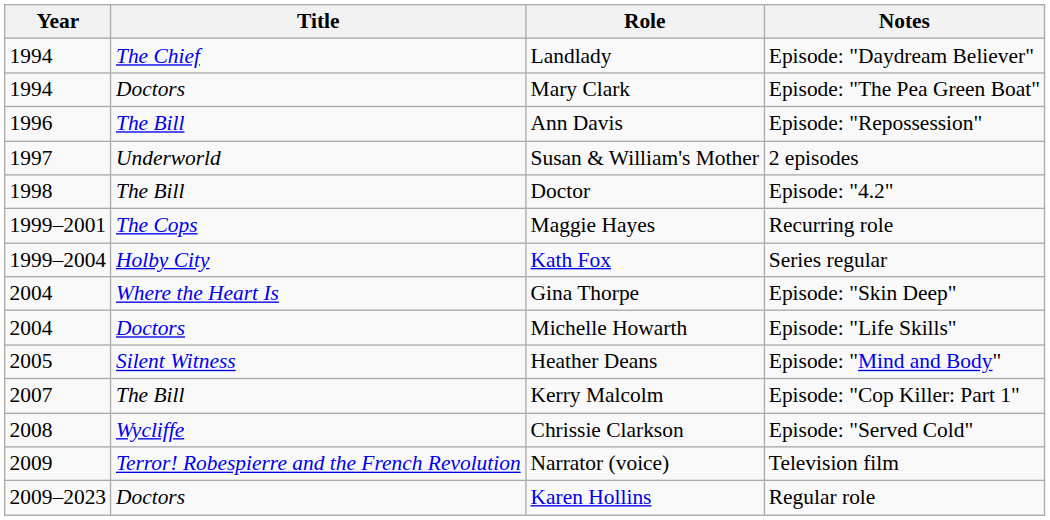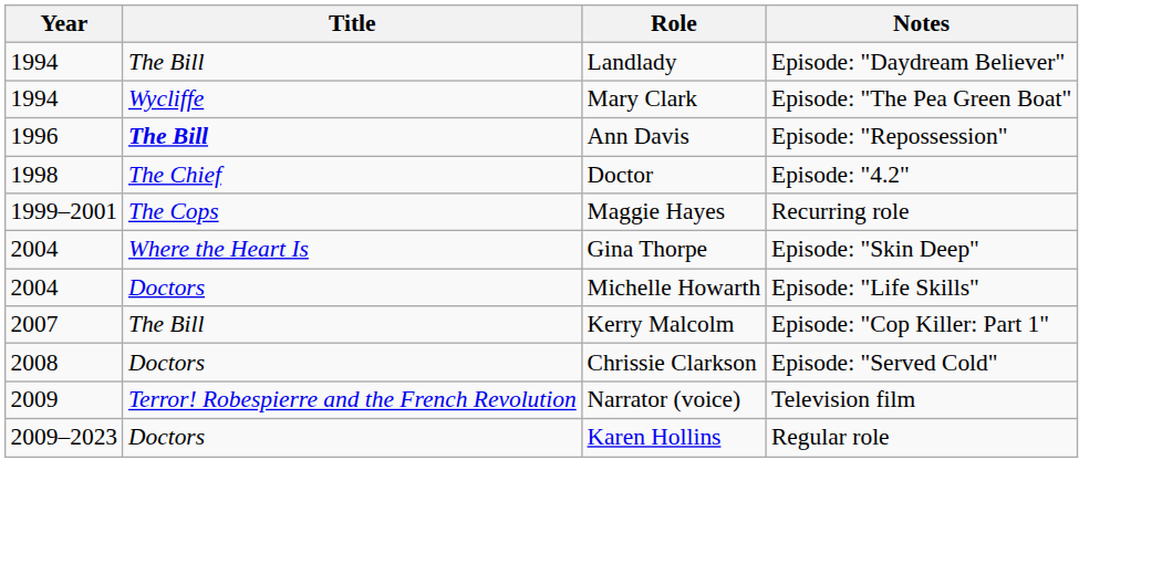 <table class="wikitable sortable">
 <tr>
 <th>Year</th>
 <th>Title</th>
 <th>Role</th>
 <th class="unsortable">Notes</th>
 </tr>
 <tr>
 <td>1994</td>
-<td><em><a href='#'>The Chief</a></em></td>
+<td><em>The Bill</em></td>
 <td>Landlady</td>
 <td>Episode: "Daydream Believer"</td>
 </tr>
 <tr>
 <td>1994</td>
-<td><em>Doctors</em></td>
+<td><em><a href='#'>Wycliffe</a></em></td>
 <td>Mary Clark</td>
 <td>Episode: "The Pea Green Boat"</td>
 </tr>
 <tr>
 <td>1996</td>
-<td><em><a href='#'>The Bill</a></em></td>
+<td><strong><em><a href='#'>The Bill</a></em></strong></td>
 <td>Ann Davis</td>
 <td>Episode: "Repossession"</td>
 </tr>
 <tr>
-<td>1997</td>
-<td><em>Underworld</em></td>
-<td>Susan & William's Mother</td>
-<td>2 episodes</td>
-</tr>
-<tr>
 <td>1998</td>
-<td><em>The Bill</em></td>
+<td><em><a href='#'>The Chief</a></em></td>
 <td>Doctor</td>
 <td>Episode: "4.2"</td>
 </tr>
 <tr>
 <td>1999–2001</td>
 <td><em><a href='#'>The Cops</a></em></td>
 <td>Maggie Hayes</td>
 <td>Recurring role</td>
-</tr>
-<tr>
-<td>1999–2004</td>
-<td><em><a href='#'>Holby City</a></em></td>
-<td><a href='#'>Kath Fox</a></td>
-<td>Series regular</td>
 </tr>
 <tr>
 <td>2004</td>
 <td><em><a href='#'>Where the Heart Is</a></em></td>
 <td>Gina Thorpe</td>
 <td>Episode: "Skin Deep"</td>
 </tr>
 <tr>
 <td>2004</td>
 <td><em><a href='#'>Doctors</a></em></td>
 <td>Michelle Howarth</td>
 <td>Episode: "Life Skills"</td>
 </tr>
 <tr>
-<td>2005</td>
-<td><em><a href='#'>Silent Witness</a></em></td>
-<td>Heather Deans</td>
-<td>Episode: "<a href='#'>Mind and Body</a>"</td>
-</tr>
-<tr>
 <td>2007</td>
 <td><em>The Bill</em></td>
 <td>Kerry Malcolm</td>
 <td>Episode: "Cop Killer: Part 1"</td>
 </tr>
 <tr>
 <td>2008</td>
-<td><em><a href='#'>Wycliffe</a></em></td>
+<td><em>Doctors</em></td>
 <td>Chrissie Clarkson</td>
 <td>Episode: "Served Cold"</td>
 </tr>
 <tr>
 <td>2009</td>
 <td><em><a href='#'>Terror! Robespierre and the French Revolution</a></em></td>
 <td>Narrator (voice)</td>
 <td>Television film</td>
 </tr>
 <tr>
 <td>2009–2023</td>
 <td><em>Doctors</em></td>
 <td><a href='#'>Karen Hollins</a></td>
 <td>Regular role</td>
 </tr>
 </table>
